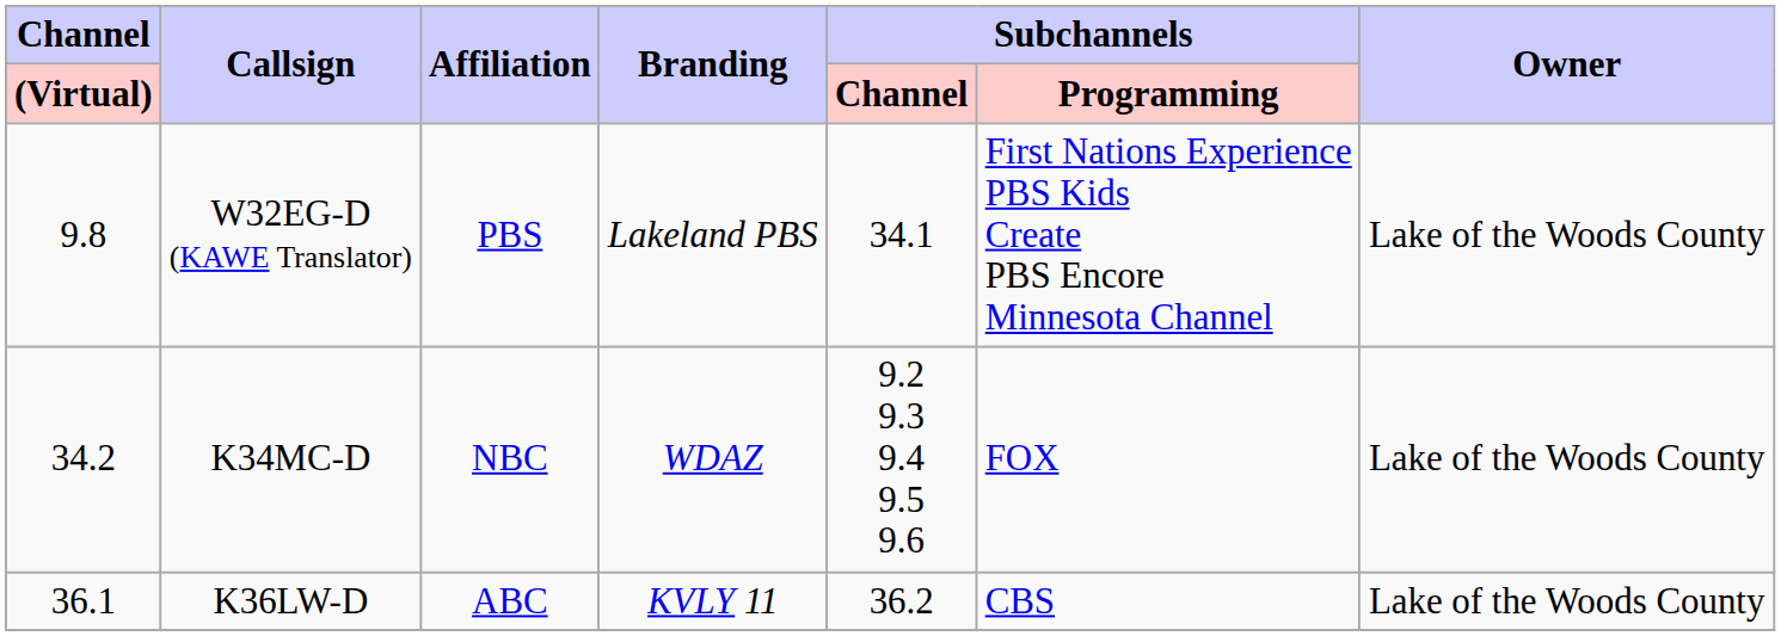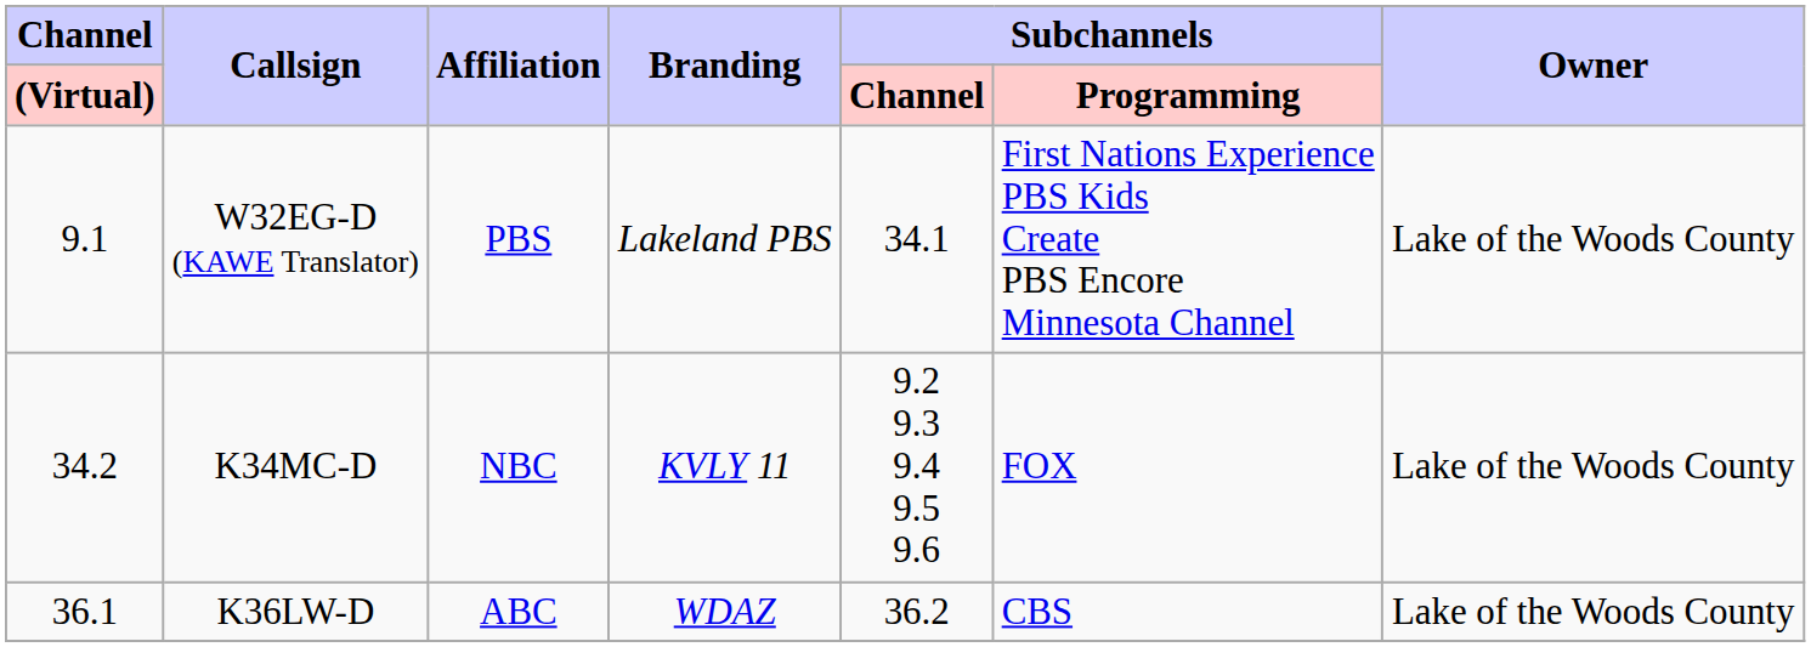 <table class=wikitable style="text-align:center">
 <tr>
 <th style="background:#ccccff;">Channel</th>
 <th style="background:#ccccff;" rowspan="2">Callsign</th>
 <th style="background:#ccccff;" rowspan="2">Affiliation</th>
 <th style="background:#ccccff;" rowspan="2">Branding</th>
 <th style="background:#ccccff;" colspan="2">Subchannels</th>
 <th style="background:#ccccff;" rowspan="2">Owner</th>
 </tr>
 <tr>
 <th style="background:#ffcccc;">(Virtual)</th>
 <th style="background:#ffcccc;">Channel</th>
 <th style="background:#ffcccc">Programming</th>
 </tr>
 <tr>
-<td>9.8</td>
+<td>9.1</td>
 <td>W32EG-D<br><small>(<a href='#'>KAWE</a> Translator)</small></td>
 <td><a href='#'>PBS</a></td>
 <td><em>Lakeland PBS</em></td>
 <td>34.1</td>
 <td style="text-align:left"><a href='#'>First Nations Experience</a><br><a href='#'>PBS Kids</a><br><a href='#'>Create</a><br>PBS Encore<br><a href='#'>Minnesota Channel</a></td>
 <td style="text-align:left">Lake of the Woods County</td>
 </tr>
 <tr>
 <td>34.2</td>
 <td>K34MC-D</td>
 <td><a href='#'>NBC</a></td>
-<td><em><a href='#'>WDAZ</a></em></td>
+<td><em><a href='#'>KVLY</a> 11</em></td>
 <td>9.2<br>9.3<br>9.4<br>9.5<br>9.6</td>
 <td style="text-align:left"><a href='#'>FOX</a></td>
 <td style="text-align:left">Lake of the Woods County</td>
 </tr>
 <tr>
 <td>36.1</td>
 <td>K36LW-D</td>
 <td><a href='#'>ABC</a></td>
-<td><em><a href='#'>KVLY</a> 11</em></td>
+<td><em><a href='#'>WDAZ</a></em></td>
 <td>36.2</td>
 <td style="text-align:left"><a href='#'>CBS</a></td>
 <td style="text-align:left">Lake of the Woods County</td>
 </tr>
 <tr>
 </tr>
 </table>
